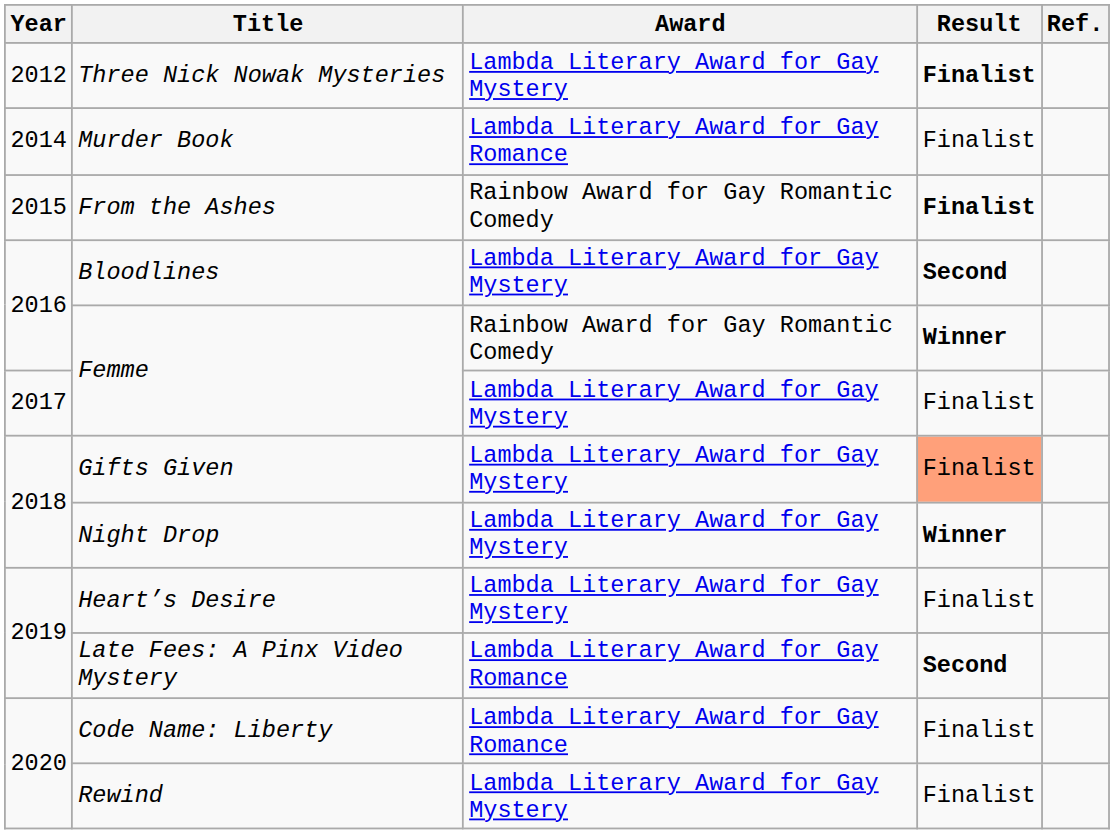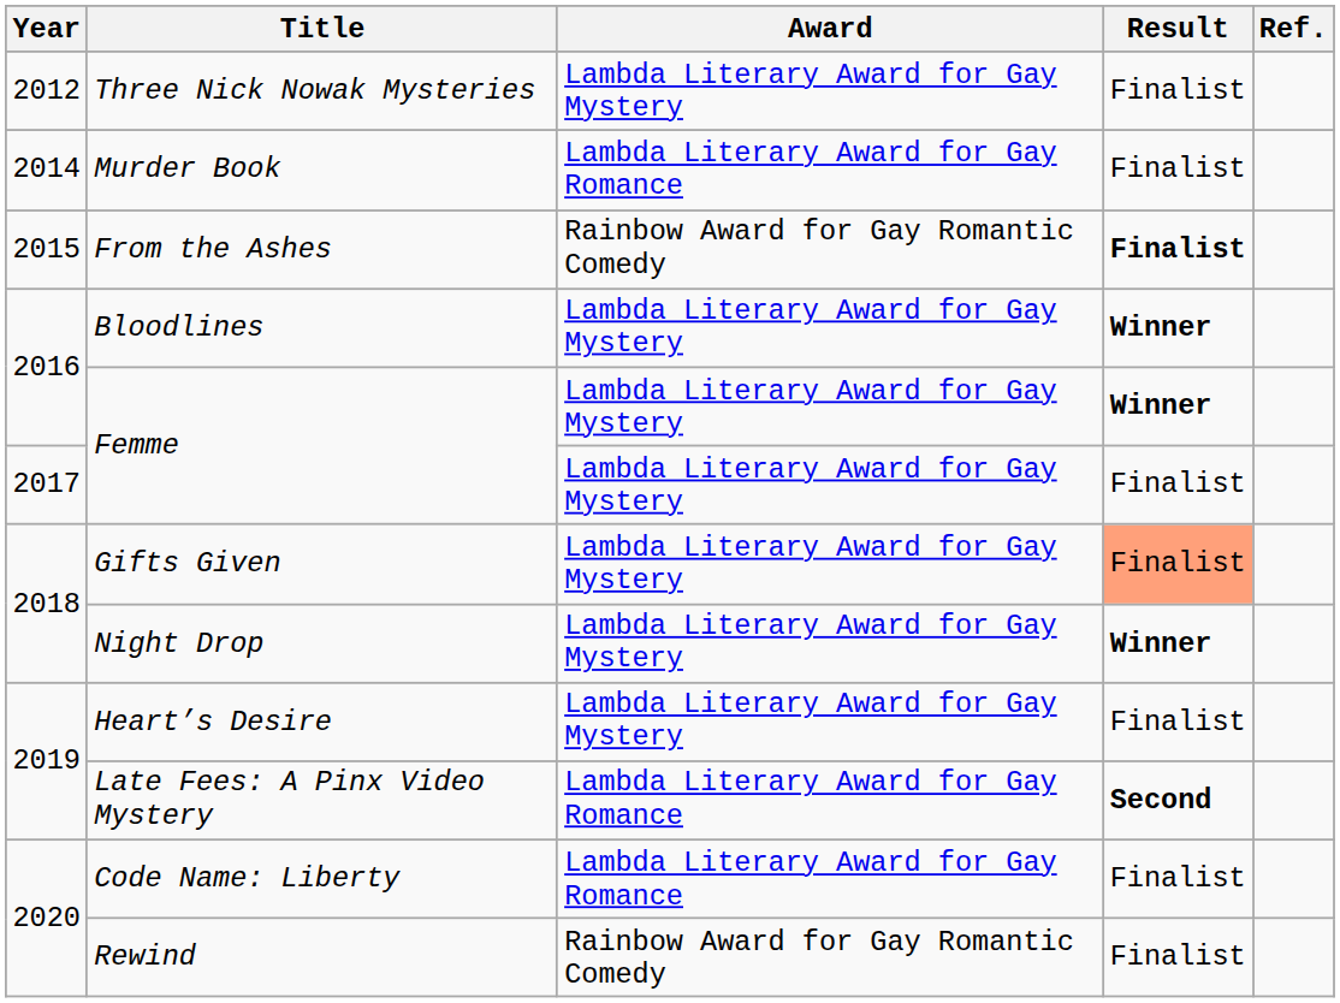 <table class="wikitable sortable">
 <tr>
 <th>Year</th>
 <th>Title</th>
 <th>Award</th>
 <th>Result</th>
 <th>Ref.</th>
 </tr>
 <tr>
 <td>2012</td>
 <td><em>Three Nick Nowak Mysteries</em></td>
 <td rowspan="1"><a href='#'>Lambda Literary Award for Gay Mystery</a></td>
-<td rowspan="1"><strong>Finalist</strong></td>
+<td rowspan="1">Finalist</td>
 <td></td>
 </tr>
 <tr>
 <td>2014</td>
 <td><em>Murder Book</em></td>
 <td><a href='#'>Lambda Literary Award for Gay Romance</a></td>
 <td rowspan="1">Finalist</td>
 <td></td>
 </tr>
 <tr>
 <td>2015</td>
 <td><em>From the Ashes</em></td>
 <td>Rainbow Award for Gay Romantic Comedy</td>
 <td rowspan="1"><strong>Finalist</strong></td>
 <td></td>
 </tr>
 <tr>
 <td rowspan="2">2016</td>
 <td><em>Bloodlines</em></td>
 <td rowspan="1"><a href='#'>Lambda Literary Award for Gay Mystery</a></td>
-<td><strong>Second</strong></td>
+<td><strong>Winner</strong></td>
 <td></td>
 </tr>
 <tr>
 <td rowspan="2"><em>Femme</em></td>
-<td>Rainbow Award for Gay Romantic Comedy</td>
+<td rowspan="1"><a href='#'>Lambda Literary Award for Gay Mystery</a></td>
 <td><strong>Winner</strong></td>
 <td></td>
 </tr>
 <tr>
 <td>2017</td>
 <td rowspan="1"><a href='#'>Lambda Literary Award for Gay Mystery</a></td>
 <td>Finalist</td>
 <td></td>
 </tr>
 <tr>
 <td rowspan="2">2018</td>
 <td><em>Gifts Given</em></td>
 <td rowspan="1"><a href='#'>Lambda Literary Award for Gay Mystery</a></td>
 <td rowspan="1" style="background: lightsalmon;">Finalist</td>
 <td></td>
 </tr>
 <tr>
 <td><em>Night Drop</em></td>
 <td rowspan="1"><a href='#'>Lambda Literary Award for Gay Mystery</a></td>
 <td><strong>Winner</strong></td>
 <td></td>
 </tr>
 <tr>
 <td rowspan="2">2019</td>
 <td><em>Heart’s Desire</em></td>
 <td rowspan="1"><a href='#'>Lambda Literary Award for Gay Mystery</a></td>
 <td rowspan="1">Finalist</td>
 <td></td>
 </tr>
 <tr>
 <td><em>Late Fees: A Pinx Video Mystery</em></td>
 <td><a href='#'>Lambda Literary Award for Gay Romance</a></td>
 <td><strong>Second</strong></td>
 <td></td>
 </tr>
 <tr>
 <td rowspan="2">2020</td>
 <td><em>Code Name: Liberty</em></td>
 <td><a href='#'>Lambda Literary Award for Gay Romance</a></td>
 <td>Finalist</td>
 <td></td>
 </tr>
 <tr>
 <td><em>Rewind</em></td>
-<td rowspan="1"><a href='#'>Lambda Literary Award for Gay Mystery</a></td>
+<td>Rainbow Award for Gay Romantic Comedy</td>
 <td rowspan="1">Finalist</td>
 <td></td>
 </tr>
 </table>
